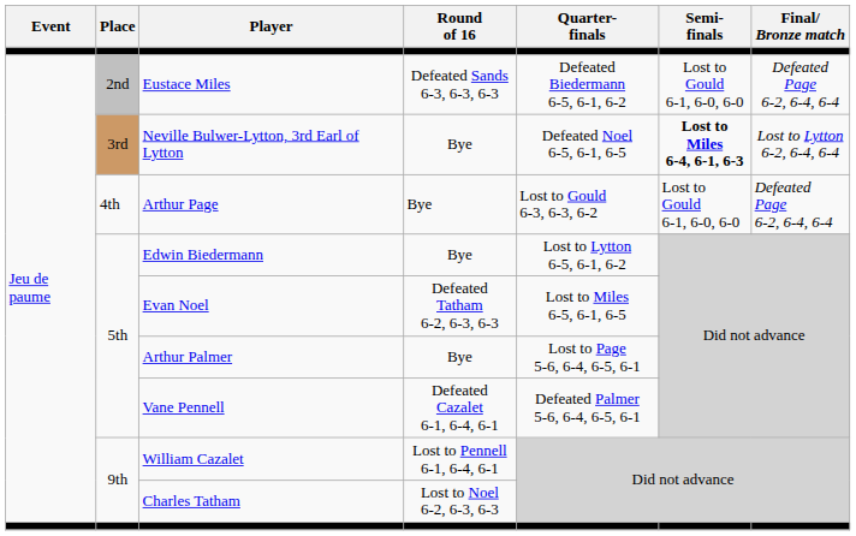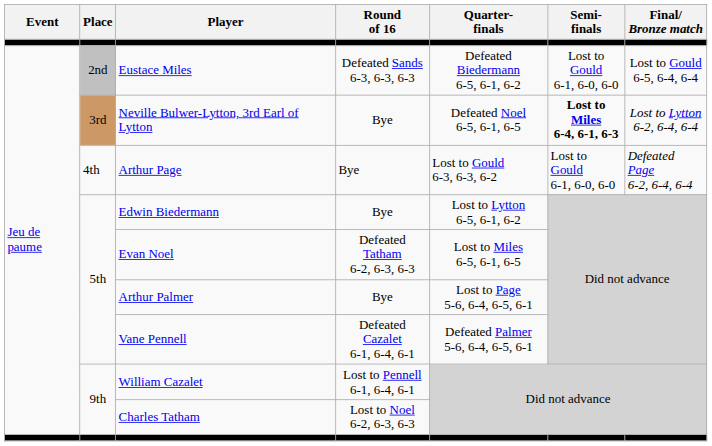 <table class=wikitable>
 <tr>
 <th>Event</th>
 <th>Place</th>
 <th>Player</th>
 <th>Round <br> of 16</th>
 <th>Quarter-<br>finals</th>
 <th>Semi-<br>finals</th>
 <th>Final/<br><em>Bronze match</em></th>
 </tr>
 <tr bgcolor=black>
 <td></td>
 <td></td>
 <td></td>
 <td></td>
 <td></td>
 <td></td>
 <td></td>
 </tr>
 <tr align=center>
 <td rowspan=9 align=left><a href='#'>Jeu de paume</a></td>
 <td bgcolor=silver>2nd</td>
 <td align=left><a href='#'>Eustace Miles</a></td>
 <td>Defeated <a href='#'>Sands</a> <br> 6-3, 6-3, 6-3</td>
 <td>Defeated <a href='#'>Biedermann</a> <br> 6-5, 6-1, 6-2</td>
 <td>Lost to <a href='#'>Gould</a> <br> 6-1, 6-0, 6-0</td>
-<td><em>Defeated <a href='#'>Page</a></em> <br> <em>6-2, 6-4, 6-4</em></td>
+<td>Lost to <a href='#'>Gould</a> <br> 6-5, 6-4, 6-4</td>
 </tr>
 <tr align=center>
 <td bgcolor=cc9966>3rd</td>
 <td align=left><a href='#'>Neville Bulwer-Lytton, 3rd Earl of Lytton</a></td>
 <td>Bye</td>
 <td>Defeated <a href='#'>Noel</a> <br> 6-5, 6-1, 6-5</td>
 <td><strong>Lost to <a href='#'>Miles</a> <br> 6-4, 6-1, 6-3</strong></td>
 <td><em>Lost to <a href='#'>Lytton</a></em> <br> <em>6-2, 6-4, 6-4</em></td>
 </tr>
 <tr align=>
 <td>4th</td>
 <td align=left><a href='#'>Arthur Page</a></td>
 <td>Bye</td>
 <td>Lost to <a href='#'>Gould</a> <br> 6-3, 6-3, 6-2</td>
 <td>Lost to <a href='#'>Gould</a> <br> 6-1, 6-0, 6-0</td>
 <td><em>Defeated <a href='#'>Page</a></em> <br> <em>6-2, 6-4, 6-4</em></td>
 </tr>
 <tr align=center>
 <td rowspan=4>5th</td>
 <td align=left><a href='#'>Edwin Biedermann</a></td>
 <td>Bye</td>
 <td>Lost to <a href='#'>Lytton</a> <br> 6-5, 6-1, 6-2</td>
 <td rowspan=4 colspan=2 bgcolor=lightgray>Did not advance</td>
 </tr>
 <tr align=center>
 <td align=left><a href='#'>Evan Noel</a></td>
 <td>Defeated <a href='#'>Tatham</a> <br> 6-2, 6-3, 6-3</td>
 <td>Lost to <a href='#'>Miles</a> <br> 6-5, 6-1, 6-5</td>
 </tr>
 <tr align=center>
 <td align=left><a href='#'>Arthur Palmer</a></td>
 <td>Bye</td>
 <td>Lost to <a href='#'>Page</a> <br> 5-6, 6-4, 6-5, 6-1</td>
 </tr>
 <tr align=center>
 <td align=left><a href='#'>Vane Pennell</a></td>
 <td>Defeated <a href='#'>Cazalet</a> <br> 6-1, 6-4, 6-1</td>
 <td>Defeated <a href='#'>Palmer</a> <br> 5-6, 6-4, 6-5, 6-1</td>
 </tr>
 <tr align=center>
 <td rowspan=2>9th</td>
 <td align=left><a href='#'>William Cazalet</a></td>
 <td>Lost to <a href='#'>Pennell</a> <br> 6-1, 6-4, 6-1</td>
 <td rowspan=2 colspan=3 bgcolor=lightgray>Did not advance</td>
 </tr>
 <tr align=center>
 <td align=left><a href='#'>Charles Tatham</a></td>
 <td>Lost to <a href='#'>Noel</a> <br> 6-2, 6-3, 6-3</td>
 </tr>
 <tr bgcolor=black>
 <td></td>
 <td></td>
 <td></td>
 <td></td>
 <td></td>
 <td></td>
 <td></td>
 </tr>
 </table>
